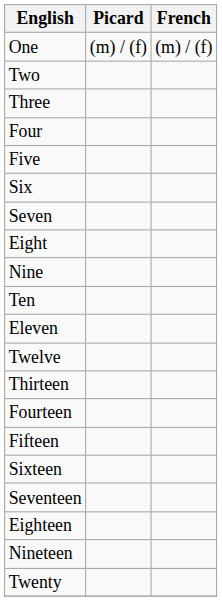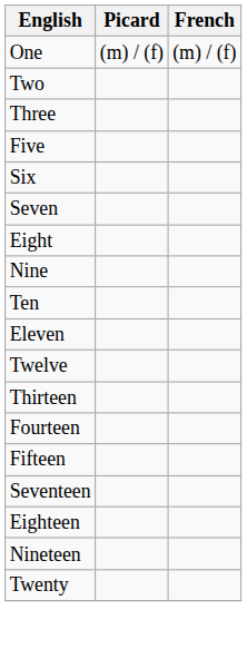 <table class="wikitable">
 <tr>
 <th>English</th>
 <th>Picard</th>
 <th>French</th>
 </tr>
 <tr>
 <td>One</td>
 <td> (m) /  (f)</td>
 <td> (m) /  (f)</td>
 </tr>
 <tr>
 <td>Two</td>
 <td></td>
 <td></td>
 </tr>
 <tr>
 <td>Three</td>
-<td></td>
-<td></td>
-</tr>
-<tr>
-<td>Four</td>
 <td></td>
 <td></td>
 </tr>
 <tr>
 <td>Five</td>
 <td></td>
 <td></td>
 </tr>
 <tr>
 <td>Six</td>
 <td></td>
 <td></td>
 </tr>
 <tr>
 <td>Seven</td>
 <td></td>
 <td></td>
 </tr>
 <tr>
 <td>Eight</td>
 <td></td>
 <td></td>
 </tr>
 <tr>
 <td>Nine</td>
 <td></td>
 <td></td>
 </tr>
 <tr>
 <td>Ten</td>
 <td></td>
 <td></td>
 </tr>
 <tr>
 <td>Eleven</td>
 <td></td>
 <td></td>
 </tr>
 <tr>
 <td>Twelve</td>
 <td></td>
 <td></td>
 </tr>
 <tr>
 <td>Thirteen</td>
 <td></td>
 <td></td>
 </tr>
 <tr>
 <td>Fourteen</td>
 <td></td>
 <td></td>
 </tr>
 <tr>
 <td>Fifteen</td>
 <td></td>
 <td></td>
 </tr>
 <tr>
-<td>Sixteen</td>
-<td></td>
-<td></td>
-</tr>
-<tr>
 <td>Seventeen</td>
 <td></td>
 <td></td>
 </tr>
 <tr>
 <td>Eighteen</td>
 <td></td>
 <td></td>
 </tr>
 <tr>
 <td>Nineteen</td>
 <td></td>
 <td></td>
 </tr>
 <tr>
 <td>Twenty</td>
 <td></td>
 <td></td>
 </tr>
 <tr>
 </tr>
 </table>
